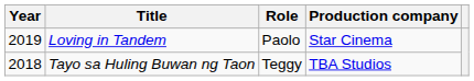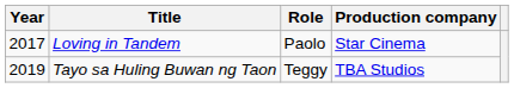 <table class="wikitable">
 <tr>
 <th>Year</th>
 <th>Title</th>
 <th>Role</th>
 <th>Production company</th>
 <th></th>
 </tr>
 <tr>
-<td>2019</td>
+<td>2017</td>
 <td><em><a href='#'>Loving in Tandem</a></em></td>
 <td>Paolo</td>
 <td><a href='#'>Star Cinema</a></td>
 <th rowspan="2"></th>
 </tr>
 <tr>
-<td>2018</td>
+<td>2019</td>
 <td><em>Tayo sa Huling Buwan ng Taon</em></td>
 <td>Teggy</td>
 <td><a href='#'>TBA Studios</a></td>
 </tr>
 </table>
